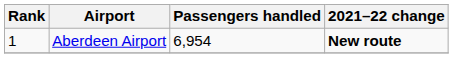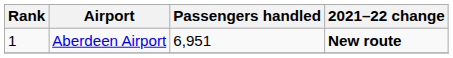 <table class="wikitable sortable">
 <tr>
 <th>Rank</th>
 <th>Airport</th>
 <th>Passengers handled</th>
 <th>2021–22 change</th>
 </tr>
 <tr>
 <td>1</td>
 <td><a href='#'>Aberdeen Airport</a></td>
-<td>6,954</td>
+<td>6,951</td>
 <td><strong>New route</strong></td>
 </tr>
 <tr>
 </tr>
 </table>
